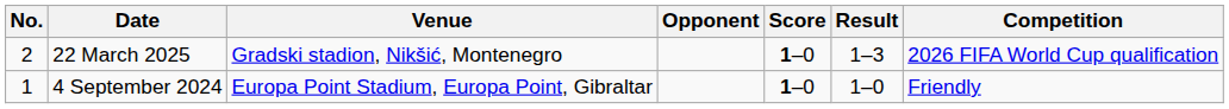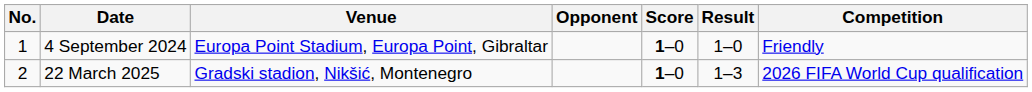 <table class="wikitable">
 <tr>
 <th>No.</th>
 <th>Date</th>
 <th>Venue</th>
 <th>Opponent</th>
 <th>Score</th>
 <th>Result</th>
 <th>Competition</th>
 </tr>
 <tr>
+<td align=center>1</td>
+<td>4 September 2024</td>
+<td><a href='#'>Europa Point Stadium</a>, <a href='#'>Europa Point</a>, Gibraltar</td>
+<td></td>
+<td align=center><strong>1</strong>–0</td>
+<td align=center>1–0</td>
+<td><a href='#'>Friendly</a></td>
+</tr>
+<tr>
 <td align=center>2</td>
 <td>22 March 2025</td>
 <td><a href='#'>Gradski stadion</a>, <a href='#'>Nikšić</a>, Montenegro</td>
 <td></td>
 <td align=center><strong>1</strong>–0</td>
 <td align=center>1–3</td>
 <td><a href='#'>2026 FIFA World Cup qualification</a></td>
 </tr>
-<tr>
-<td align=center>1</td>
-<td>4 September 2024</td>
-<td><a href='#'>Europa Point Stadium</a>, <a href='#'>Europa Point</a>, Gibraltar</td>
-<td></td>
-<td align=center><strong>1</strong>–0</td>
-<td align=center>1–0</td>
-<td><a href='#'>Friendly</a></td>
-</tr>
 </table>
